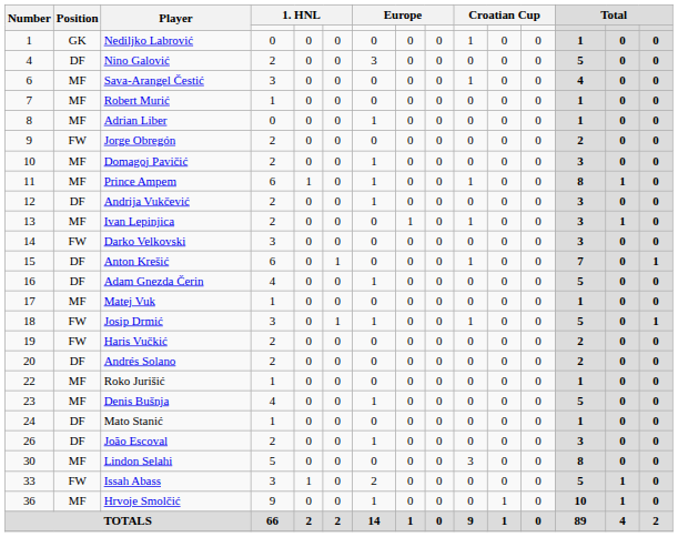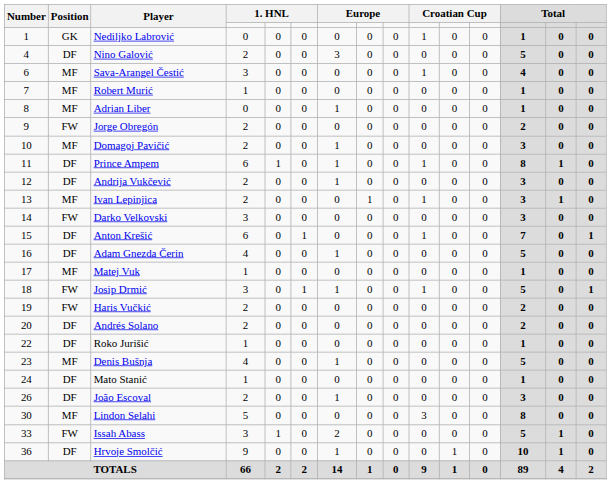 <table class="wikitable" style="font-size: 95%; text-align: center;">
 <tr>
 <th width=40 rowspan="2" align="center">Number</th>
 <th width=40 rowspan="2" align="center">Position</th>
 <th width=180 rowspan="2" align="center">Player</th>
 <th width=120 colspan="3" align="center">1. HNL</th>
 <th width=120 colspan="3" align="center">Europe</th>
 <th width=120 colspan="3" align="center">Croatian Cup</th>
 <th width=140 colspan="3" align="center" style="background: #DCDCDC">Total</th>
 </tr>
 <tr>
 <td></td>
 <td></td>
 <td></td>
 <td></td>
 <td></td>
 <td></td>
 <td></td>
 <td></td>
 <td></td>
 <th style="background: #DCDCDC"></th>
 <th style="background: #DCDCDC"></th>
 <th style="background: #DCDCDC"></th>
 </tr>
 <tr>
 <td>1</td>
 <td>GK</td>
 <td style="text-align:left;"> <a href='#'>Nediljko Labrović</a></td>
 <td>0</td>
 <td>0</td>
 <td>0</td>
 <td>0</td>
 <td>0</td>
 <td>0</td>
 <td>1</td>
 <td>0</td>
 <td>0</td>
 <th style="background: #DCDCDC">1</th>
 <th style="background: #DCDCDC">0</th>
 <th style="background: #DCDCDC">0</th>
 </tr>
 <tr>
 <td>4</td>
 <td>DF</td>
 <td style="text-align:left;"> <a href='#'>Nino Galović</a></td>
 <td>2</td>
 <td>0</td>
 <td>0</td>
 <td>3</td>
 <td>0</td>
 <td>0</td>
 <td>0</td>
 <td>0</td>
 <td>0</td>
 <th style="background: #DCDCDC">5</th>
 <th style="background: #DCDCDC">0</th>
 <th style="background: #DCDCDC">0</th>
 </tr>
 <tr>
 <td>6</td>
 <td>MF</td>
 <td style="text-align:left;"> <a href='#'>Sava-Arangel Čestić</a></td>
 <td>3</td>
 <td>0</td>
 <td>0</td>
 <td>0</td>
 <td>0</td>
 <td>0</td>
 <td>1</td>
 <td>0</td>
 <td>0</td>
 <th style="background: #DCDCDC">4</th>
 <th style="background: #DCDCDC">0</th>
 <th style="background: #DCDCDC">0</th>
 </tr>
 <tr>
 <td>7</td>
 <td>MF</td>
 <td style="text-align:left;"> <a href='#'>Robert Murić</a></td>
 <td>1</td>
 <td>0</td>
 <td>0</td>
 <td>0</td>
 <td>0</td>
 <td>0</td>
 <td>0</td>
 <td>0</td>
 <td>0</td>
 <th style="background: #DCDCDC">1</th>
 <th style="background: #DCDCDC">0</th>
 <th style="background: #DCDCDC">0</th>
 </tr>
 <tr>
 <td>8</td>
 <td>MF</td>
 <td style="text-align:left;"> <a href='#'>Adrian Liber</a></td>
 <td>0</td>
 <td>0</td>
 <td>0</td>
 <td>1</td>
 <td>0</td>
 <td>0</td>
 <td>0</td>
 <td>0</td>
 <td>0</td>
 <th style="background: #DCDCDC">1</th>
 <th style="background: #DCDCDC">0</th>
 <th style="background: #DCDCDC">0</th>
 </tr>
 <tr>
 <td>9</td>
 <td>FW</td>
 <td style="text-align:left;"> <a href='#'>Jorge Obregón</a></td>
 <td>2</td>
 <td>0</td>
 <td>0</td>
 <td>0</td>
 <td>0</td>
 <td>0</td>
 <td>0</td>
 <td>0</td>
 <td>0</td>
 <th style="background: #DCDCDC">2</th>
 <th style="background: #DCDCDC">0</th>
 <th style="background: #DCDCDC">0</th>
 </tr>
 <tr>
 <td>10</td>
 <td>MF</td>
 <td style="text-align:left;"> <a href='#'>Domagoj Pavičić</a></td>
 <td>2</td>
 <td>0</td>
 <td>0</td>
 <td>1</td>
 <td>0</td>
 <td>0</td>
 <td>0</td>
 <td>0</td>
 <td>0</td>
 <th style="background: #DCDCDC">3</th>
 <th style="background: #DCDCDC">0</th>
 <th style="background: #DCDCDC">0</th>
 </tr>
 <tr>
 <td>11</td>
-<td>MF</td>
+<td>DF</td>
 <td style="text-align:left;"> <a href='#'>Prince Ampem</a></td>
 <td>6</td>
 <td>1</td>
 <td>0</td>
 <td>1</td>
 <td>0</td>
 <td>0</td>
 <td>1</td>
 <td>0</td>
 <td>0</td>
 <th style="background: #DCDCDC">8</th>
 <th style="background: #DCDCDC">1</th>
 <th style="background: #DCDCDC">0</th>
 </tr>
 <tr>
 <td>12</td>
 <td>DF</td>
 <td style="text-align:left;"> <a href='#'>Andrija Vukčević</a></td>
 <td>2</td>
 <td>0</td>
 <td>0</td>
 <td>1</td>
 <td>0</td>
 <td>0</td>
 <td>0</td>
 <td>0</td>
 <td>0</td>
 <th style="background: #DCDCDC">3</th>
 <th style="background: #DCDCDC">0</th>
 <th style="background: #DCDCDC">0</th>
 </tr>
 <tr>
 <td>13</td>
 <td>MF</td>
 <td style="text-align:left;"> <a href='#'>Ivan Lepinjica</a></td>
 <td>2</td>
 <td>0</td>
 <td>0</td>
 <td>0</td>
 <td>1</td>
 <td>0</td>
 <td>1</td>
 <td>0</td>
 <td>0</td>
 <th style="background: #DCDCDC">3</th>
 <th style="background: #DCDCDC">1</th>
 <th style="background: #DCDCDC">0</th>
 </tr>
 <tr>
 <td>14</td>
 <td>FW</td>
 <td style="text-align:left;"> <a href='#'>Darko Velkovski</a></td>
 <td>3</td>
 <td>0</td>
 <td>0</td>
 <td>0</td>
 <td>0</td>
 <td>0</td>
 <td>0</td>
 <td>0</td>
 <td>0</td>
 <th style="background: #DCDCDC">3</th>
 <th style="background: #DCDCDC">0</th>
 <th style="background: #DCDCDC">0</th>
 </tr>
 <tr>
 <td>15</td>
 <td>DF</td>
 <td style="text-align:left;"> <a href='#'>Anton Krešić</a></td>
 <td>6</td>
 <td>0</td>
 <td>1</td>
 <td>0</td>
 <td>0</td>
 <td>0</td>
 <td>1</td>
 <td>0</td>
 <td>0</td>
 <th style="background: #DCDCDC">7</th>
 <th style="background: #DCDCDC">0</th>
 <th style="background: #DCDCDC">1</th>
 </tr>
 <tr>
 <td>16</td>
 <td>DF</td>
 <td style="text-align:left;"> <a href='#'>Adam Gnezda Čerin</a></td>
 <td>4</td>
 <td>0</td>
 <td>0</td>
 <td>1</td>
 <td>0</td>
 <td>0</td>
 <td>0</td>
 <td>0</td>
 <td>0</td>
 <th style="background: #DCDCDC">5</th>
 <th style="background: #DCDCDC">0</th>
 <th style="background: #DCDCDC">0</th>
 </tr>
 <tr>
 <td>17</td>
 <td>MF</td>
 <td style="text-align:left;"> <a href='#'>Matej Vuk</a></td>
 <td>1</td>
 <td>0</td>
 <td>0</td>
 <td>0</td>
 <td>0</td>
 <td>0</td>
 <td>0</td>
 <td>0</td>
 <td>0</td>
 <th style="background: #DCDCDC">1</th>
 <th style="background: #DCDCDC">0</th>
 <th style="background: #DCDCDC">0</th>
 </tr>
 <tr>
 <td>18</td>
 <td>FW</td>
 <td style="text-align:left;"> <a href='#'>Josip Drmić</a></td>
 <td>3</td>
 <td>0</td>
 <td>1</td>
 <td>1</td>
 <td>0</td>
 <td>0</td>
 <td>1</td>
 <td>0</td>
 <td>0</td>
 <th style="background: #DCDCDC">5</th>
 <th style="background: #DCDCDC">0</th>
 <th style="background: #DCDCDC">1</th>
 </tr>
 <tr>
 <td>19</td>
 <td>FW</td>
 <td style="text-align:left;"> <a href='#'>Haris Vučkić</a></td>
 <td>2</td>
 <td>0</td>
 <td>0</td>
 <td>0</td>
 <td>0</td>
 <td>0</td>
 <td>0</td>
 <td>0</td>
 <td>0</td>
 <th style="background: #DCDCDC">2</th>
 <th style="background: #DCDCDC">0</th>
 <th style="background: #DCDCDC">0</th>
 </tr>
 <tr>
 <td>20</td>
 <td>DF</td>
 <td style="text-align:left;"> <a href='#'>Andrés Solano</a></td>
 <td>2</td>
 <td>0</td>
 <td>0</td>
 <td>0</td>
 <td>0</td>
 <td>0</td>
 <td>0</td>
 <td>0</td>
 <td>0</td>
 <th style="background: #DCDCDC">2</th>
 <th style="background: #DCDCDC">0</th>
 <th style="background: #DCDCDC">0</th>
 </tr>
 <tr>
 <td>22</td>
-<td>MF</td>
+<td>DF</td>
 <td style="text-align:left;"> Roko Jurišić</td>
 <td>1</td>
 <td>0</td>
 <td>0</td>
 <td>0</td>
 <td>0</td>
 <td>0</td>
 <td>0</td>
 <td>0</td>
 <td>0</td>
 <th style="background: #DCDCDC">1</th>
 <th style="background: #DCDCDC">0</th>
 <th style="background: #DCDCDC">0</th>
 </tr>
 <tr>
 <td>23</td>
 <td>MF</td>
 <td style="text-align:left;"> <a href='#'>Denis Bušnja</a></td>
 <td>4</td>
 <td>0</td>
 <td>0</td>
 <td>1</td>
 <td>0</td>
 <td>0</td>
 <td>0</td>
 <td>0</td>
 <td>0</td>
 <th style="background: #DCDCDC">5</th>
 <th style="background: #DCDCDC">0</th>
 <th style="background: #DCDCDC">0</th>
 </tr>
 <tr>
 <td>24</td>
 <td>DF</td>
 <td style="text-align:left;"> Mato Stanić</td>
 <td>1</td>
 <td>0</td>
 <td>0</td>
 <td>0</td>
 <td>0</td>
 <td>0</td>
 <td>0</td>
 <td>0</td>
 <td>0</td>
 <th style="background: #DCDCDC">1</th>
 <th style="background: #DCDCDC">0</th>
 <th style="background: #DCDCDC">0</th>
 </tr>
 <tr>
 <td>26</td>
 <td>DF</td>
 <td style="text-align:left;"> <a href='#'>João Escoval</a></td>
 <td>2</td>
 <td>0</td>
 <td>0</td>
 <td>1</td>
 <td>0</td>
 <td>0</td>
 <td>0</td>
 <td>0</td>
 <td>0</td>
 <th style="background: #DCDCDC">3</th>
 <th style="background: #DCDCDC">0</th>
 <th style="background: #DCDCDC">0</th>
 </tr>
 <tr>
 <td>30</td>
 <td>MF</td>
 <td style="text-align:left;"> <a href='#'>Lindon Selahi</a></td>
 <td>5</td>
 <td>0</td>
 <td>0</td>
 <td>0</td>
 <td>0</td>
 <td>0</td>
 <td>3</td>
 <td>0</td>
 <td>0</td>
 <th style="background: #DCDCDC">8</th>
 <th style="background: #DCDCDC">0</th>
 <th style="background: #DCDCDC">0</th>
 </tr>
 <tr>
 <td>33</td>
 <td>FW</td>
 <td style="text-align:left;"> <a href='#'>Issah Abass</a></td>
 <td>3</td>
 <td>1</td>
 <td>0</td>
 <td>2</td>
 <td>0</td>
 <td>0</td>
 <td>0</td>
 <td>0</td>
 <td>0</td>
 <th style="background: #DCDCDC">5</th>
 <th style="background: #DCDCDC">1</th>
 <th style="background: #DCDCDC">0</th>
 </tr>
 <tr>
 <td>36</td>
-<td>MF</td>
+<td>DF</td>
 <td style="text-align:left;"> <a href='#'>Hrvoje Smolčić</a></td>
 <td>9</td>
 <td>0</td>
 <td>0</td>
 <td>1</td>
 <td>0</td>
 <td>0</td>
 <td>0</td>
 <td>1</td>
 <td>0</td>
 <th style="background: #DCDCDC">10</th>
 <th style="background: #DCDCDC">1</th>
 <th style="background: #DCDCDC">0</th>
 </tr>
 <tr>
 <th colspan="3" align="center" style="background: #DCDCDC">TOTALS</th>
 <th style="background: #DCDCDC">66</th>
 <th style="background: #DCDCDC">2</th>
 <th style="background: #DCDCDC">2</th>
 <th style="background: #DCDCDC">14</th>
 <th style="background: #DCDCDC">1</th>
 <th style="background: #DCDCDC">0</th>
 <th style="background: #DCDCDC">9</th>
 <th style="background: #DCDCDC">1</th>
 <th style="background: #DCDCDC">0</th>
 <th style="background: #DCDCDC">89</th>
 <th style="background: #DCDCDC">4</th>
 <th style="background: #DCDCDC">2</th>
 </tr>
 <tr>
 </tr>
 </table>
